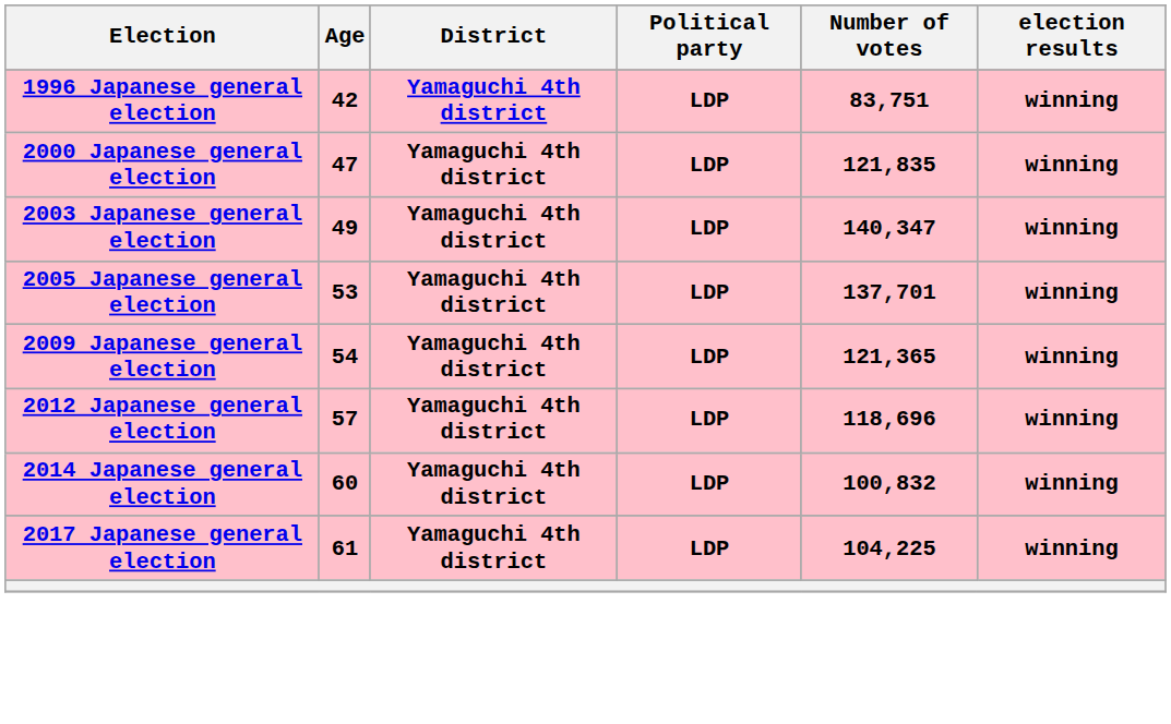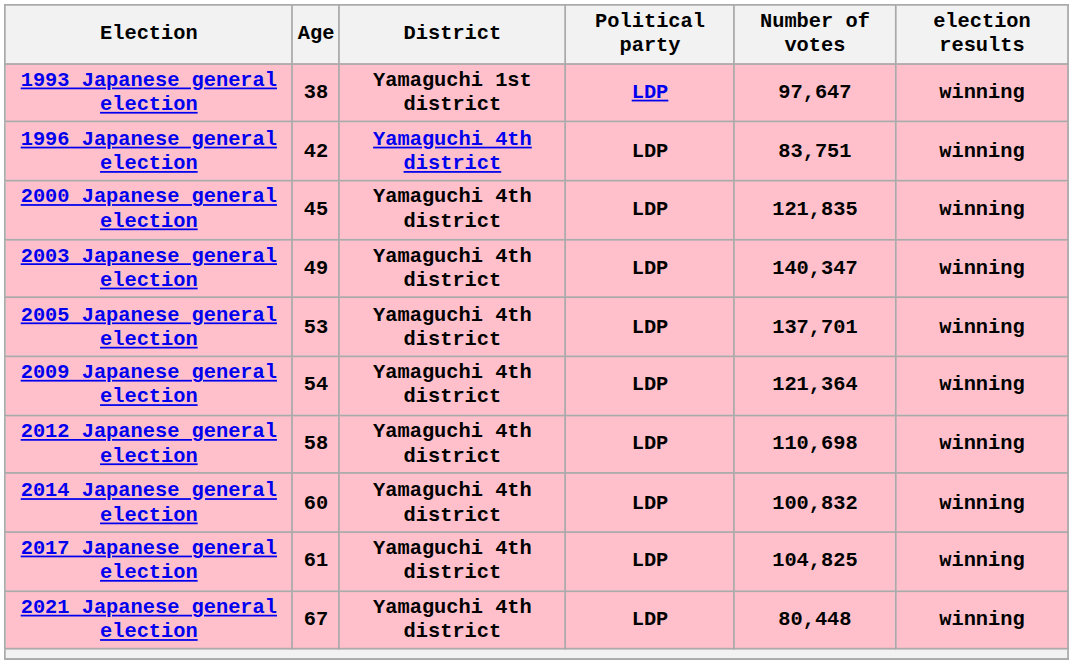 <table class="wikitable" style="text-align:center; font-size:90%">
 <tr>
 <th>Election</th>
 <th>Age</th>
 <th>District</th>
 <th>Political party</th>
 <th>Number of votes</th>
 <th>election results</th>
+</tr>
+<tr>
+<td style="background:Pink;"><strong><a href='#'>1993 Japanese general election</a></strong></td>
+<td style="background:Pink;"><strong>38</strong></td>
+<td style="background:Pink;"><strong>Yamaguchi 1st district</strong></td>
+<td style="background:Pink;"><strong><a href='#'>LDP</a></strong></td>
+<td style="background:Pink;"><strong>97,647</strong></td>
+<td style="background:Pink;"><strong>winning</strong></td>
 </tr>
 <tr>
 <td style="background:Pink;"><strong><a href='#'>1996 Japanese general election</a></strong></td>
 <td style="background:Pink;"><strong>42</strong></td>
 <td style="background:Pink;"><strong><a href='#'>Yamaguchi 4th district</a></strong></td>
 <td style="background:Pink;"><strong>LDP</strong></td>
 <td style="background:Pink;"><strong>83,751</strong></td>
 <td style="background:Pink;"><strong>winning</strong></td>
 </tr>
 <tr>
 <td style="background:Pink;"><strong><a href='#'>2000 Japanese general election</a></strong></td>
-<td style="background:Pink;"><strong>47</strong></td>
+<td style="background:Pink;"><strong>45</strong></td>
 <td style="background:Pink;"><strong>Yamaguchi 4th district</strong></td>
 <td style="background:Pink;"><strong>LDP</strong></td>
 <td style="background:Pink;"><strong>121,835</strong></td>
 <td style="background:Pink;"><strong>winning</strong></td>
 </tr>
 <tr>
 <td style="background:Pink;"><strong><a href='#'>2003 Japanese general election</a></strong></td>
 <td style="background:Pink;"><strong>49</strong></td>
 <td style="background:Pink;"><strong>Yamaguchi 4th district</strong></td>
 <td style="background:Pink;"><strong>LDP</strong></td>
 <td style="background:Pink;"><strong>140,347</strong></td>
 <td style="background:Pink;"><strong>winning</strong></td>
 </tr>
 <tr>
 <td style="background:Pink;"><strong><a href='#'>2005 Japanese general election</a></strong></td>
 <td style="background:Pink;"><strong>53</strong></td>
 <td style="background:Pink;"><strong>Yamaguchi 4th district</strong></td>
 <td style="background:Pink;"><strong>LDP</strong></td>
 <td style="background:Pink;"><strong>137,701</strong></td>
 <td style="background:Pink;"><strong>winning</strong></td>
 </tr>
 <tr>
 <td style="background:Pink;"><strong><a href='#'>2009 Japanese general election</a></strong></td>
 <td style="background:Pink;"><strong>54</strong></td>
 <td style="background:Pink;"><strong>Yamaguchi 4th district</strong></td>
 <td style="background:Pink;"><strong>LDP</strong></td>
-<td style="background:Pink;"><strong>121,365</strong></td>
+<td style="background:Pink;"><strong>121,364</strong></td>
 <td style="background:Pink;"><strong>winning</strong></td>
 </tr>
 <tr>
 <td style="background:Pink;"><strong><a href='#'>2012 Japanese general election</a></strong></td>
-<td style="background:Pink;"><strong>57</strong></td>
+<td style="background:Pink;"><strong>58</strong></td>
 <td style="background:Pink;"><strong>Yamaguchi 4th district</strong></td>
 <td style="background:Pink;"><strong>LDP</strong></td>
-<td style="background:Pink;"><strong>118,696</strong></td>
+<td style="background:Pink;"><strong>110,698</strong></td>
 <td style="background:Pink;"><strong>winning</strong></td>
 </tr>
 <tr>
 <td style="background:Pink;"><strong><a href='#'>2014 Japanese general election</a></strong></td>
 <td style="background:Pink;"><strong>60</strong></td>
 <td style="background:Pink;"><strong>Yamaguchi 4th district</strong></td>
 <td style="background:Pink;"><strong>LDP</strong></td>
 <td style="background:Pink;"><strong>100,832</strong></td>
 <td style="background:Pink;"><strong>winning</strong></td>
 </tr>
 <tr>
 <td style="background:Pink;"><strong><a href='#'>2017 Japanese general election</a></strong></td>
 <td style="background:Pink;"><strong>61</strong></td>
 <td style="background:Pink;"><strong>Yamaguchi 4th district</strong></td>
 <td style="background:Pink;"><strong>LDP</strong></td>
-<td style="background:Pink;"><strong>104,225</strong></td>
+<td style="background:Pink;"><strong>104,825</strong></td>
+<td style="background:Pink;"><strong>winning</strong></td>
+</tr>
+<tr>
+<td style="background:Pink;"><strong><a href='#'>2021 Japanese general election</a></strong></td>
+<td style="background:Pink;"><strong>67</strong></td>
+<td style="background:Pink;"><strong>Yamaguchi 4th district</strong></td>
+<td style="background:Pink;"><strong>LDP</strong></td>
+<td style="background:Pink;"><strong>80,448</strong></td>
 <td style="background:Pink;"><strong>winning</strong></td>
 </tr>
 <tr>
 <th colspan="6"></th>
 </tr>
 <tr>
 </tr>
 </table>
